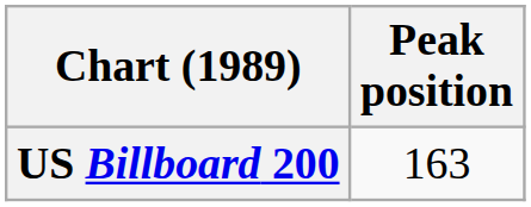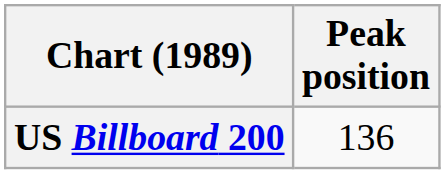 <table class="wikitable plainrowheaders">
 <tr>
 <th scope="col">Chart (1989)</th>
 <th scope="col">Peak<br>position</th>
 </tr>
 <tr>
 <th scope="row">US <a href='#'><em>Billboard</em> 200</a></th>
-<td align="center">163</td>
+<td align="center">136</td>
 </tr>
 </table>
